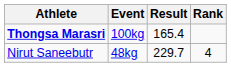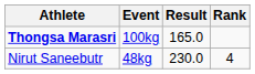 <table class=wikitable style="font-size:90%">
 <tr>
 <th>Athlete</th>
 <th>Event</th>
 <th>Result</th>
 <th>Rank</th>
 </tr>
 <tr>
 <td><strong><a href='#'>Thongsa Marasri</a></strong></td>
 <td><a href='#'>100kg</a></td>
-<td style="text-align:center;">165.4</td>
+<td style="text-align:center;">165.0</td>
 <td style="text-align:center;"></td>
 </tr>
 <tr>
 <td><a href='#'>Nirut Saneebutr</a></td>
 <td><a href='#'>48kg</a></td>
-<td style="text-align:center;">229.7</td>
+<td style="text-align:center;">230.0</td>
 <td style="text-align:center;">4</td>
 </tr>
 </table>
